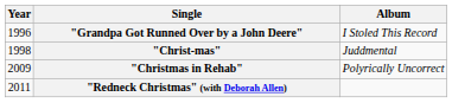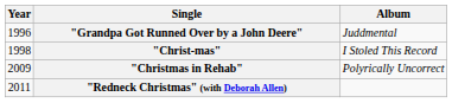 <table class="wikitable plainrowheaders" style="text-align:center;">
 <tr>
 <th>Year</th>
 <th style="width:26em;">Single</th>
 <th>Album</th>
 </tr>
 <tr>
 <td>1996</td>
 <th scope="row">"Grandpa Got Runned Over by a John Deere"</th>
-<td align="left"><em>I Stoled This Record</em></td>
+<td align="left"><em>Juddmental</em></td>
 </tr>
 <tr>
 <td>1998</td>
 <th scope="row">"Christ-mas"</th>
-<td align="left"><em>Juddmental</em></td>
+<td align="left"><em>I Stoled This Record</em></td>
 </tr>
 <tr>
 <td>2009</td>
 <th scope="row">"Christmas in Rehab"</th>
 <td align="left"><em>Polyrically Uncorrect</em></td>
 </tr>
 <tr>
 <td>2011</td>
 <th scope="row">"Redneck Christmas" <small>(with <a href='#'>Deborah Allen</a>)</small></th>
 <td></td>
 </tr>
 </table>
